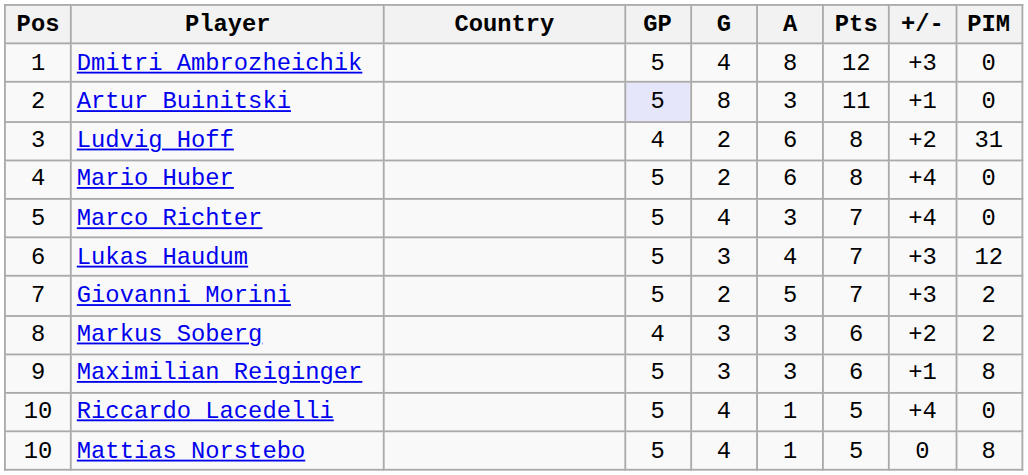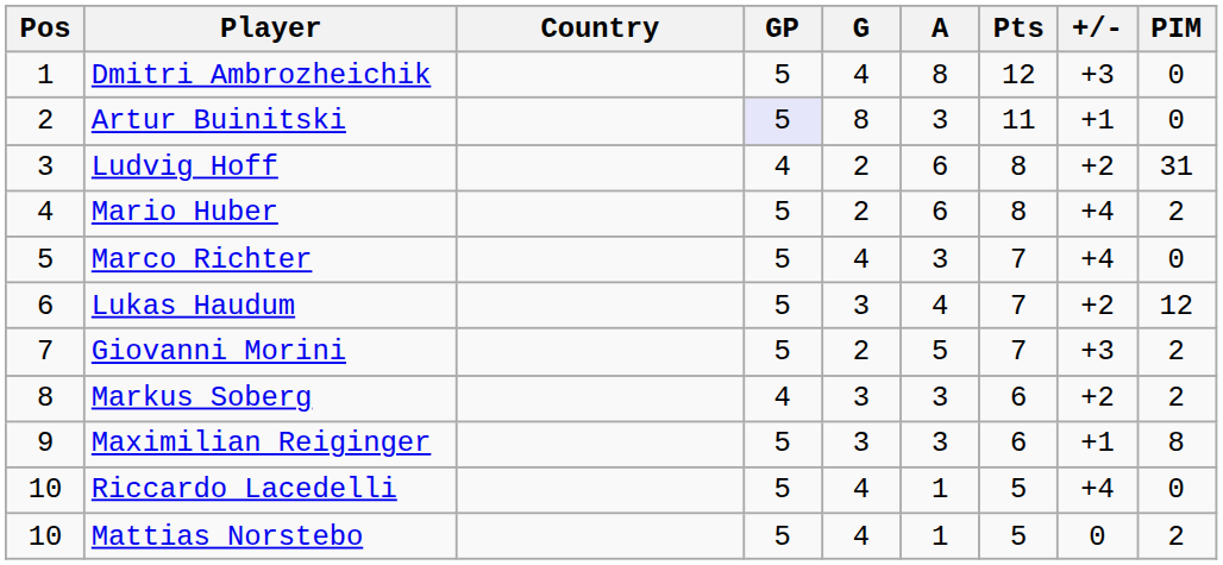 <table class="wikitable sortable" style="text-align: center;">
 <tr>
 <th width=30>Pos</th>
 <th width=165>Player</th>
 <th width=125>Country</th>
 <th width=30>GP</th>
 <th width=30>G</th>
 <th width=30>A</th>
 <th width=30>Pts</th>
 <th width=30>+/-</th>
 <th width=30>PIM</th>
 </tr>
 <tr>
 <td>1</td>
 <td align=left><a href='#'>Dmitri Ambrozheichik</a></td>
 <td align=left></td>
 <td>5</td>
 <td>4</td>
 <td>8</td>
 <td>12</td>
 <td>+3</td>
 <td>0</td>
 </tr>
 <tr>
 <td>2</td>
 <td align=left><a href='#'>Artur Buinitski</a></td>
 <td align=left></td>
 <td style="background: lavender;">5</td>
 <td>8</td>
 <td>3</td>
 <td>11</td>
 <td>+1</td>
 <td>0</td>
 </tr>
 <tr>
 <td>3</td>
 <td align=left><a href='#'>Ludvig Hoff</a></td>
 <td align=left></td>
 <td>4</td>
 <td>2</td>
 <td>6</td>
 <td>8</td>
 <td>+2</td>
 <td>31</td>
 </tr>
 <tr>
 <td>4</td>
 <td align=left><a href='#'>Mario Huber</a></td>
 <td align=left></td>
 <td>5</td>
 <td>2</td>
 <td>6</td>
 <td>8</td>
 <td>+4</td>
-<td>0</td>
+<td>2</td>
 </tr>
 <tr>
 <td>5</td>
 <td align=left><a href='#'>Marco Richter</a></td>
 <td align=left></td>
 <td>5</td>
 <td>4</td>
 <td>3</td>
 <td>7</td>
 <td>+4</td>
 <td>0</td>
 </tr>
 <tr>
 <td>6</td>
 <td align=left><a href='#'>Lukas Haudum</a></td>
 <td align=left></td>
 <td>5</td>
 <td>3</td>
 <td>4</td>
 <td>7</td>
-<td>+3</td>
+<td>+2</td>
 <td>12</td>
 </tr>
 <tr>
 <td>7</td>
 <td align=left><a href='#'>Giovanni Morini</a></td>
 <td align=left></td>
 <td>5</td>
 <td>2</td>
 <td>5</td>
 <td>7</td>
 <td>+3</td>
 <td>2</td>
 </tr>
 <tr>
 <td>8</td>
 <td align=left><a href='#'>Markus Soberg</a></td>
 <td align=left></td>
 <td>4</td>
 <td>3</td>
 <td>3</td>
 <td>6</td>
 <td>+2</td>
 <td>2</td>
 </tr>
 <tr>
 <td>9</td>
 <td align=left><a href='#'>Maximilian Reiginger</a></td>
 <td align=left></td>
 <td>5</td>
 <td>3</td>
 <td>3</td>
 <td>6</td>
 <td>+1</td>
 <td>8</td>
 </tr>
 <tr>
 <td>10</td>
 <td align=left><a href='#'>Riccardo Lacedelli</a></td>
 <td align=left></td>
 <td>5</td>
 <td>4</td>
 <td>1</td>
 <td>5</td>
 <td>+4</td>
 <td>0</td>
 </tr>
 <tr>
 <td>10</td>
 <td align=left><a href='#'>Mattias Norstebo</a></td>
 <td align=left></td>
 <td>5</td>
 <td>4</td>
 <td>1</td>
 <td>5</td>
 <td>0</td>
-<td>8</td>
+<td>2</td>
 </tr>
 </table>
